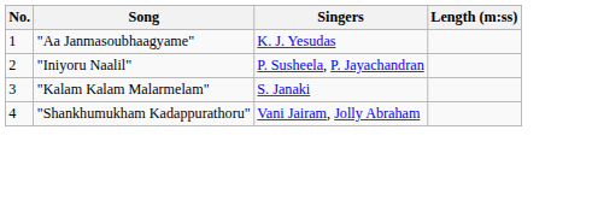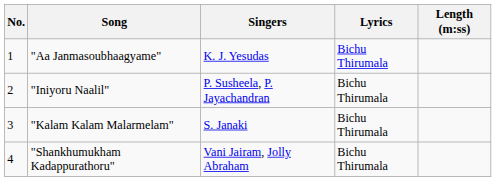 <table class="wikitable" style="font-size:95%;">
 <tr>
 <th>No.</th>
 <th>Song</th>
 <th>Singers</th>
+<th>Lyrics</th>
 <th>Length (m:ss)</th>
 </tr>
 <tr>
 <td>1</td>
 <td>"Aa Janmasoubhaagyame"</td>
 <td><a href='#'>K. J. Yesudas</a></td>
+<td><a href='#'>Bichu Thirumala</a></td>
 <td></td>
 </tr>
 <tr>
 <td>2</td>
 <td>"Iniyoru Naalil"</td>
 <td><a href='#'>P. Susheela</a>, <a href='#'>P. Jayachandran</a></td>
+<td>Bichu Thirumala</td>
 <td></td>
 </tr>
 <tr>
 <td>3</td>
 <td>"Kalam Kalam Malarmelam"</td>
 <td><a href='#'>S. Janaki</a></td>
+<td>Bichu Thirumala</td>
 <td></td>
 </tr>
 <tr>
 <td>4</td>
 <td>"Shankhumukham Kadappurathoru"</td>
 <td><a href='#'>Vani Jairam</a>, <a href='#'>Jolly Abraham</a></td>
+<td>Bichu Thirumala</td>
 <td></td>
 </tr>
 </table>
